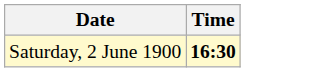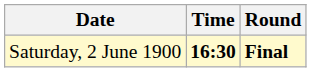 <table class="wikitable">
 <tr>
 <th>Date</th>
 <th>Time</th>
+<th>Round</th>
 </tr>
 <tr style=background:lemonchiffon>
 <td>Saturday, 2 June 1900</td>
 <td><strong>16:30</strong></td>
+<td><strong>Final</strong></td>
 </tr>
 </table>
